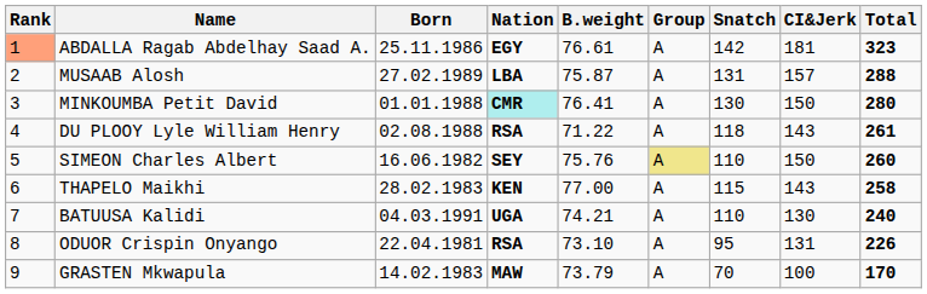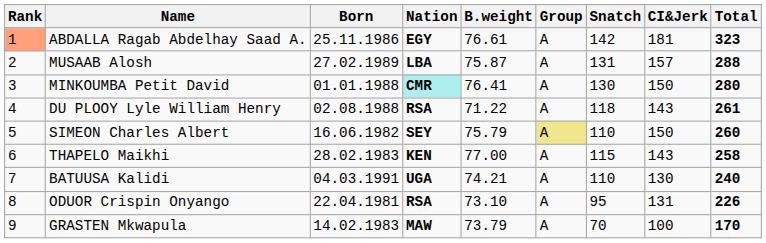 <table class="wikitable">
 <tr>
 <th>Rank</th>
 <th>Name</th>
 <th>Born</th>
 <th>Nation</th>
 <th>B.weight</th>
 <th>Group</th>
 <th>Snatch</th>
 <th>CI&Jerk</th>
 <th>Total</th>
 </tr>
 <tr>
 <td style="background: lightsalmon;">1</td>
 <td>ABDALLA Ragab Abdelhay Saad A.</td>
 <td>25.11.1986</td>
 <td><strong>EGY</strong></td>
 <td>76.61</td>
 <td>A</td>
 <td>142</td>
 <td>181</td>
 <td><strong>323</strong></td>
 </tr>
 <tr>
 <td>2</td>
 <td>MUSAAB Alosh</td>
 <td>27.02.1989</td>
 <td><strong>LBA</strong></td>
 <td>75.87</td>
 <td>A</td>
 <td>131</td>
 <td>157</td>
 <td><strong>288</strong></td>
 </tr>
 <tr>
 <td>3</td>
 <td>MINKOUMBA Petit David</td>
 <td>01.01.1988</td>
 <td style="background: paleturquoise;"><strong>CMR</strong></td>
 <td>76.41</td>
 <td>A</td>
 <td>130</td>
 <td>150</td>
 <td><strong>280</strong></td>
 </tr>
 <tr>
 <td>4</td>
 <td>DU PLOOY Lyle William Henry</td>
 <td>02.08.1988</td>
 <td><strong>RSA</strong></td>
 <td>71.22</td>
 <td>A</td>
 <td>118</td>
 <td>143</td>
 <td><strong>261</strong></td>
 </tr>
 <tr>
 <td>5</td>
 <td>SIMEON Charles Albert</td>
 <td>16.06.1982</td>
 <td><strong>SEY</strong></td>
-<td>75.76</td>
+<td>75.79</td>
 <td style="background: khaki;">A</td>
 <td>110</td>
 <td>150</td>
 <td><strong>260</strong></td>
 </tr>
 <tr>
 <td>6</td>
 <td>THAPELO Maikhi</td>
 <td>28.02.1983</td>
 <td><strong>KEN</strong></td>
 <td>77.00</td>
 <td>A</td>
 <td>115</td>
 <td>143</td>
 <td><strong>258</strong></td>
 </tr>
 <tr>
 <td>7</td>
 <td>BATUUSA Kalidi</td>
 <td>04.03.1991</td>
 <td><strong>UGA</strong></td>
 <td>74.21</td>
 <td>A</td>
 <td>110</td>
 <td>130</td>
 <td><strong>240</strong></td>
 </tr>
 <tr>
 <td>8</td>
 <td>ODUOR Crispin Onyango</td>
 <td>22.04.1981</td>
 <td><strong>RSA</strong></td>
 <td>73.10</td>
 <td>A</td>
 <td>95</td>
 <td>131</td>
 <td><strong>226</strong></td>
 </tr>
 <tr>
 <td>9</td>
 <td>GRASTEN Mkwapula</td>
 <td>14.02.1983</td>
 <td><strong>MAW</strong></td>
 <td>73.79</td>
 <td>A</td>
 <td>70</td>
 <td>100</td>
 <td><strong>170</strong></td>
 </tr>
 </table>
